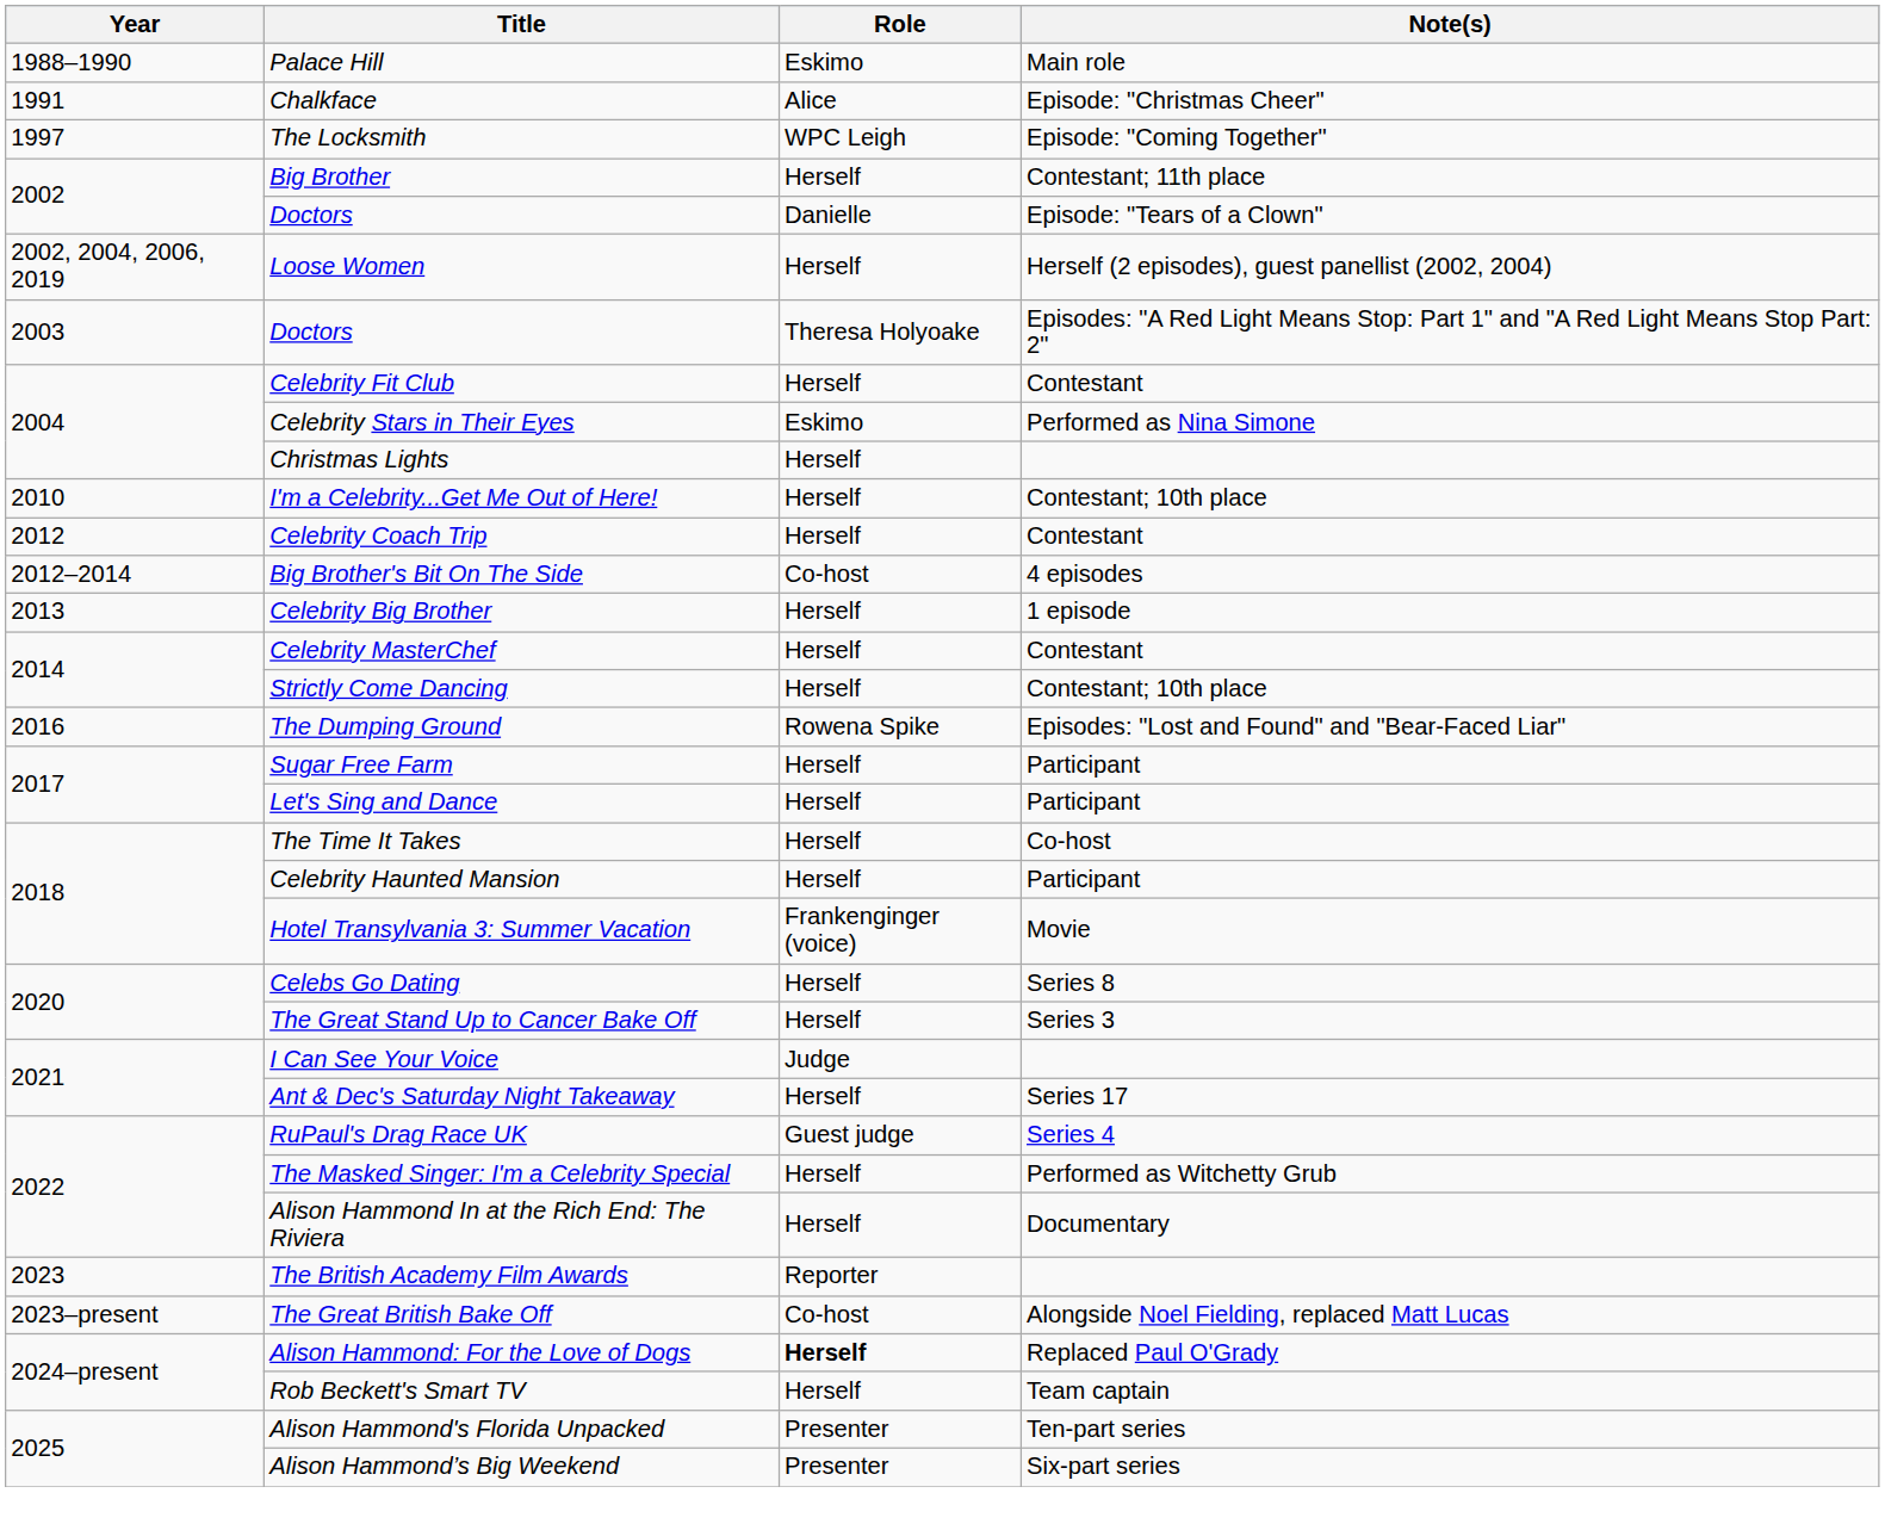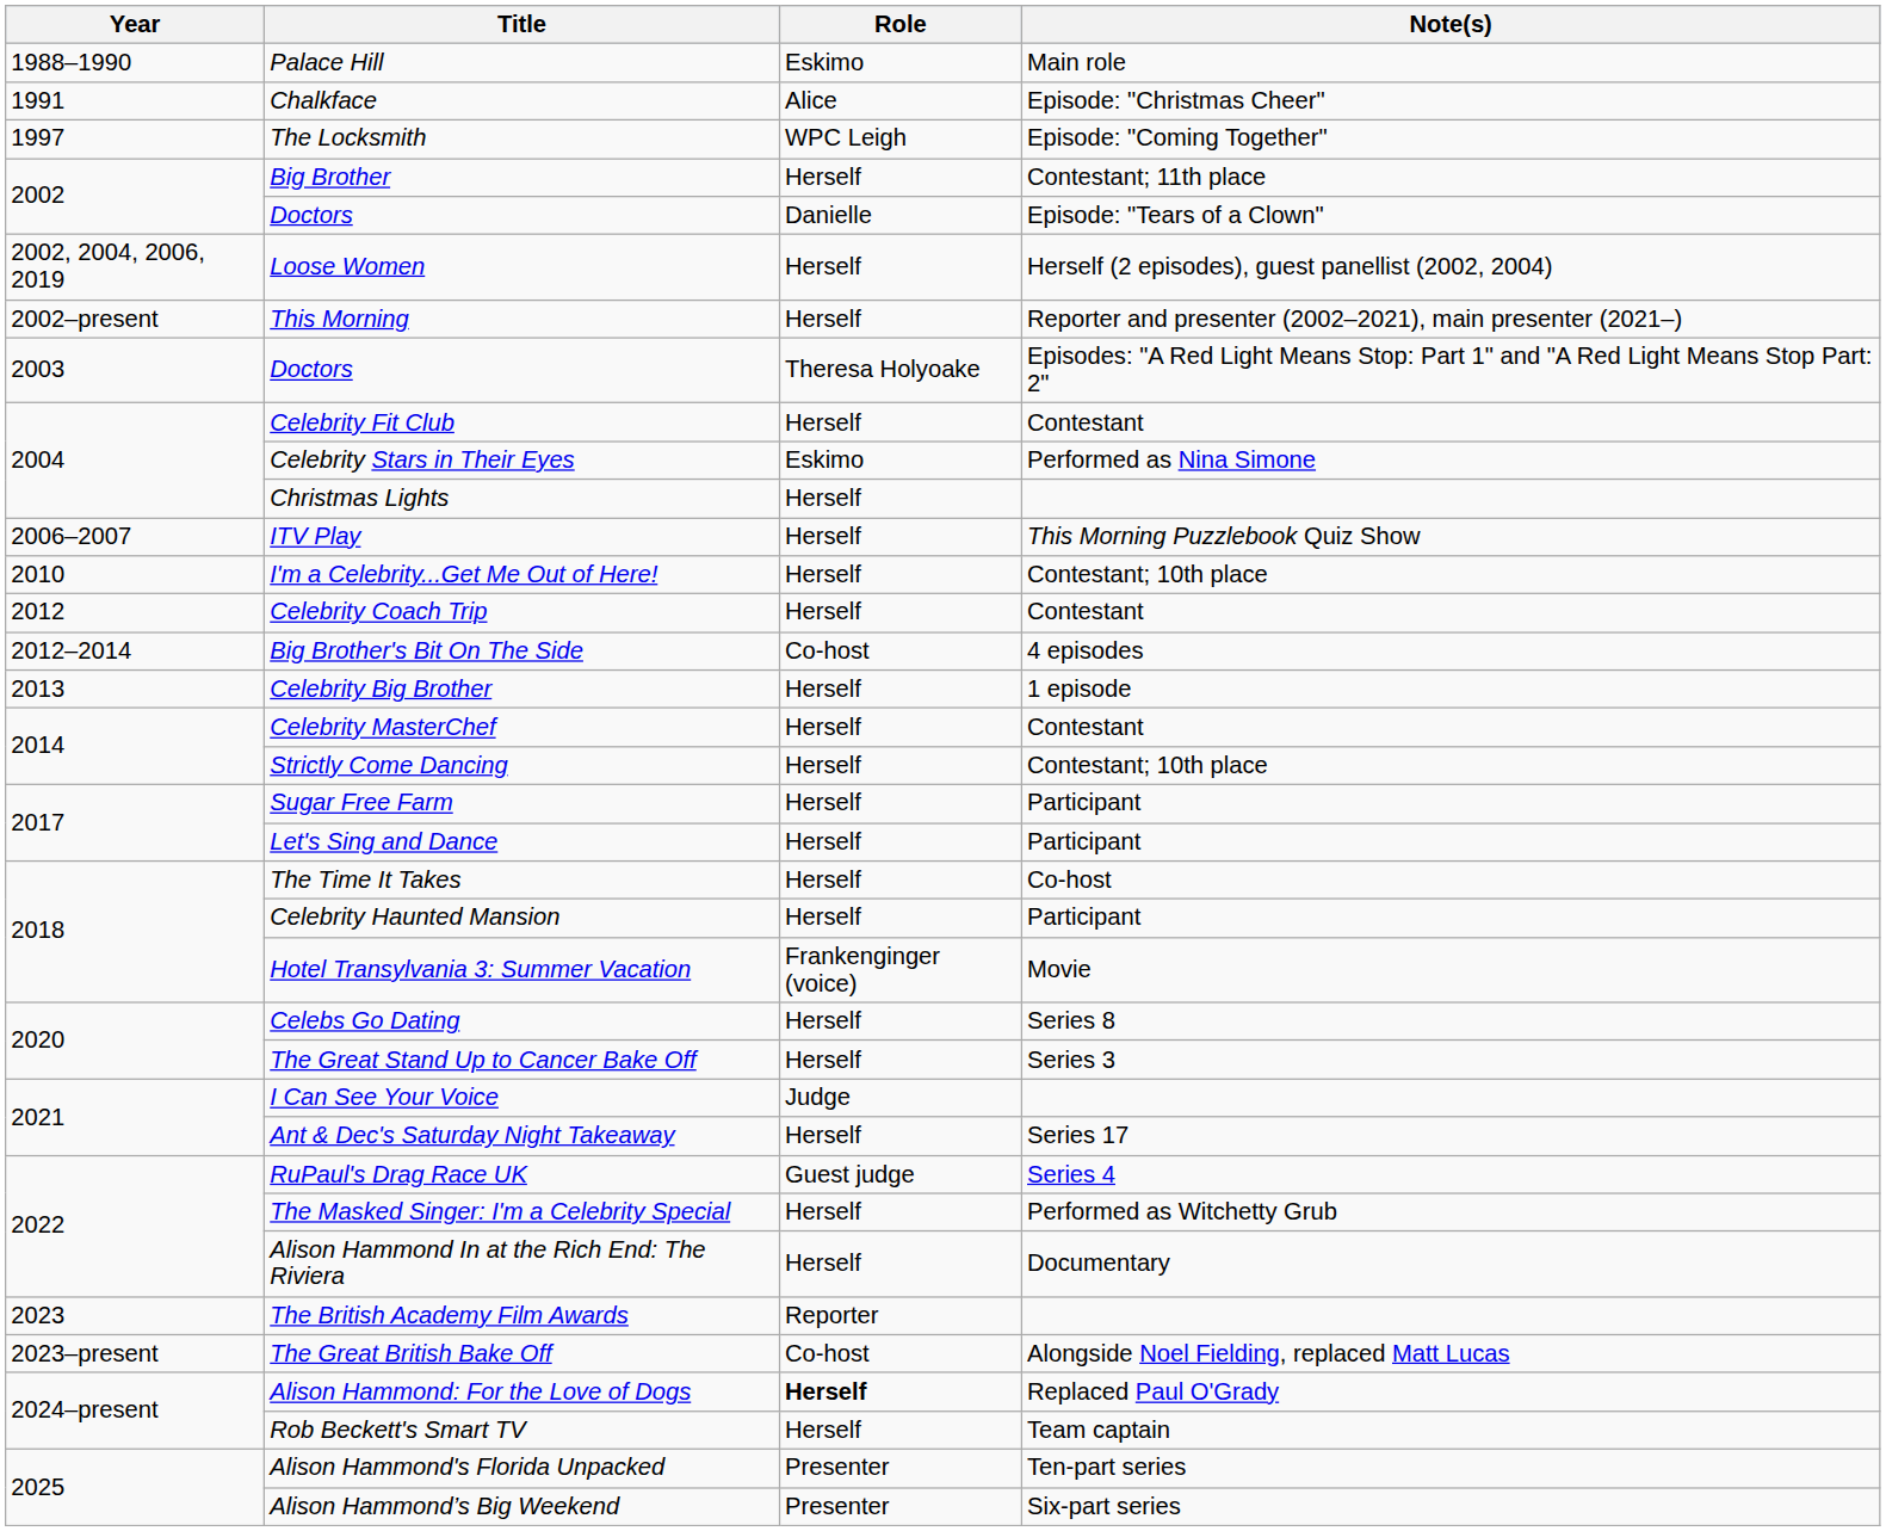 <table class="wikitable">
 <tr style="background:#b0c4de; text-align:center;">
 <th>Year</th>
 <th>Title</th>
 <th>Role</th>
 <th>Note(s)</th>
 </tr>
 <tr>
 <td>1988–1990</td>
 <td><em>Palace Hill</em></td>
 <td>Eskimo</td>
 <td>Main role</td>
 </tr>
 <tr>
 <td>1991</td>
 <td><em>Chalkface</em></td>
 <td>Alice</td>
 <td>Episode: "Christmas Cheer"</td>
 </tr>
 <tr>
 <td>1997</td>
 <td><em>The Locksmith</em></td>
 <td>WPC Leigh</td>
 <td>Episode: "Coming Together"</td>
 </tr>
 <tr>
 <td rowspan="2">2002</td>
 <td><em><a href='#'>Big Brother</a></em></td>
 <td>Herself</td>
 <td>Contestant; 11th place</td>
 </tr>
 <tr>
 <td><em><a href='#'>Doctors</a></em></td>
 <td>Danielle</td>
 <td>Episode: "Tears of a Clown"</td>
 </tr>
 <tr>
 <td>2002, 2004, 2006, 2019</td>
 <td><em><a href='#'>Loose Women</a></em></td>
 <td>Herself</td>
 <td>Herself (2 episodes), guest panellist (2002, 2004)</td>
 </tr>
 <tr>
+<td>2002–present</td>
+<td><em><a href='#'>This Morning</a></em></td>
+<td>Herself</td>
+<td>Reporter and presenter (2002–2021), main presenter (2021–)</td>
+</tr>
+<tr>
 <td>2003</td>
 <td><em><a href='#'>Doctors</a></em></td>
 <td>Theresa Holyoake</td>
 <td>Episodes: "A Red Light Means Stop: Part 1" and "A Red Light Means Stop Part: 2"</td>
 </tr>
 <tr>
 <td rowspan="3">2004</td>
 <td><em><a href='#'>Celebrity Fit Club</a></em></td>
 <td>Herself</td>
 <td>Contestant</td>
 </tr>
 <tr>
 <td><em>Celebrity <a href='#'>Stars in Their Eyes</a></em></td>
 <td>Eskimo</td>
 <td>Performed as <a href='#'>Nina Simone</a></td>
 </tr>
 <tr>
 <td><em>Christmas Lights</em></td>
 <td>Herself</td>
 <td></td>
+</tr>
+<tr>
+<td>2006–2007</td>
+<td><em><a href='#'>ITV Play</a></em></td>
+<td>Herself</td>
+<td><em>This Morning Puzzlebook</em> Quiz Show</td>
 </tr>
 <tr>
 <td>2010</td>
 <td><em><a href='#'>I'm a Celebrity...Get Me Out of Here!</a></em></td>
 <td>Herself</td>
 <td>Contestant; 10th place</td>
 </tr>
 <tr>
 <td>2012</td>
 <td><em><a href='#'>Celebrity Coach Trip</a></em></td>
 <td>Herself</td>
 <td>Contestant</td>
 </tr>
 <tr>
 <td>2012–2014</td>
 <td><em><a href='#'>Big Brother's Bit On The Side</a></em></td>
 <td>Co-host</td>
 <td>4 episodes</td>
 </tr>
 <tr>
 <td>2013</td>
 <td><em><a href='#'>Celebrity Big Brother</a></em></td>
 <td>Herself</td>
 <td>1 episode</td>
 </tr>
 <tr>
 <td rowspan="2">2014</td>
 <td><em><a href='#'>Celebrity MasterChef</a></em></td>
 <td>Herself</td>
 <td>Contestant</td>
 </tr>
 <tr>
 <td><em><a href='#'>Strictly Come Dancing</a></em></td>
 <td>Herself</td>
 <td>Contestant; 10th place</td>
-</tr>
-<tr>
-<td>2016</td>
-<td><em><a href='#'>The Dumping Ground</a></em></td>
-<td>Rowena Spike</td>
-<td>Episodes: "Lost and Found" and "Bear-Faced Liar"</td>
 </tr>
 <tr>
 <td rowspan="2">2017</td>
 <td><em><a href='#'>Sugar Free Farm</a></em></td>
 <td>Herself</td>
 <td>Participant</td>
 </tr>
 <tr>
 <td><em><a href='#'>Let's Sing and Dance</a></em></td>
 <td>Herself</td>
 <td>Participant</td>
 </tr>
 <tr>
 <td rowspan="3">2018</td>
 <td><em>The Time It Takes</em></td>
 <td>Herself</td>
 <td>Co-host</td>
 </tr>
 <tr>
 <td><em>Celebrity Haunted Mansion</em></td>
 <td>Herself</td>
 <td>Participant</td>
 </tr>
 <tr>
 <td><em><a href='#'>Hotel Transylvania 3: Summer Vacation</a></em></td>
 <td>Frankenginger (voice)</td>
 <td>Movie</td>
 </tr>
 <tr>
 <td rowspan="2">2020</td>
 <td><em><a href='#'>Celebs Go Dating</a></em></td>
 <td>Herself</td>
 <td>Series 8</td>
 </tr>
 <tr>
 <td><em><a href='#'>The Great Stand Up to Cancer Bake Off</a></em></td>
 <td>Herself</td>
 <td>Series 3</td>
 </tr>
 <tr>
 <td rowspan="2">2021</td>
 <td><em><a href='#'>I Can See Your Voice</a></em></td>
 <td>Judge</td>
 <td></td>
 </tr>
 <tr>
 <td><em><a href='#'>Ant & Dec's Saturday Night Takeaway</a></em></td>
 <td>Herself</td>
 <td>Series 17</td>
 </tr>
 <tr>
 <td rowspan="3">2022</td>
 <td><em><a href='#'>RuPaul's Drag Race UK</a></em></td>
 <td>Guest judge</td>
 <td><a href='#'>Series 4</a></td>
 </tr>
 <tr>
 <td><em><a href='#'>The Masked Singer: I'm a Celebrity Special</a></em></td>
 <td>Herself</td>
 <td>Performed as Witchetty Grub</td>
 </tr>
 <tr>
 <td><em>Alison Hammond In at the Rich End: The Riviera</em></td>
 <td>Herself</td>
 <td>Documentary</td>
 </tr>
 <tr>
 <td>2023</td>
 <td><em><a href='#'>The British Academy Film Awards</a></em></td>
 <td>Reporter</td>
 <td></td>
 </tr>
 <tr>
 <td>2023–present</td>
 <td><em><a href='#'>The Great British Bake Off</a></em></td>
 <td>Co-host</td>
 <td>Alongside <a href='#'>Noel Fielding</a>, replaced <a href='#'>Matt Lucas</a></td>
 </tr>
 <tr>
 <td rowspan="2">2024–present</td>
 <td><em><a href='#'>Alison Hammond: For the Love of Dogs</a></em></td>
 <td><strong>Herself</strong></td>
 <td>Replaced <a href='#'>Paul O'Grady</a></td>
 </tr>
 <tr>
 <td><em>Rob Beckett's Smart TV</em></td>
 <td>Herself</td>
 <td>Team captain</td>
 </tr>
 <tr>
 <td rowspan="2">2025</td>
 <td><em>Alison Hammond's Florida Unpacked</em></td>
 <td>Presenter</td>
 <td>Ten-part series</td>
 </tr>
 <tr>
 <td><em>Alison Hammond’s Big Weekend</em></td>
 <td>Presenter</td>
 <td>Six-part series</td>
 </tr>
 </table>
